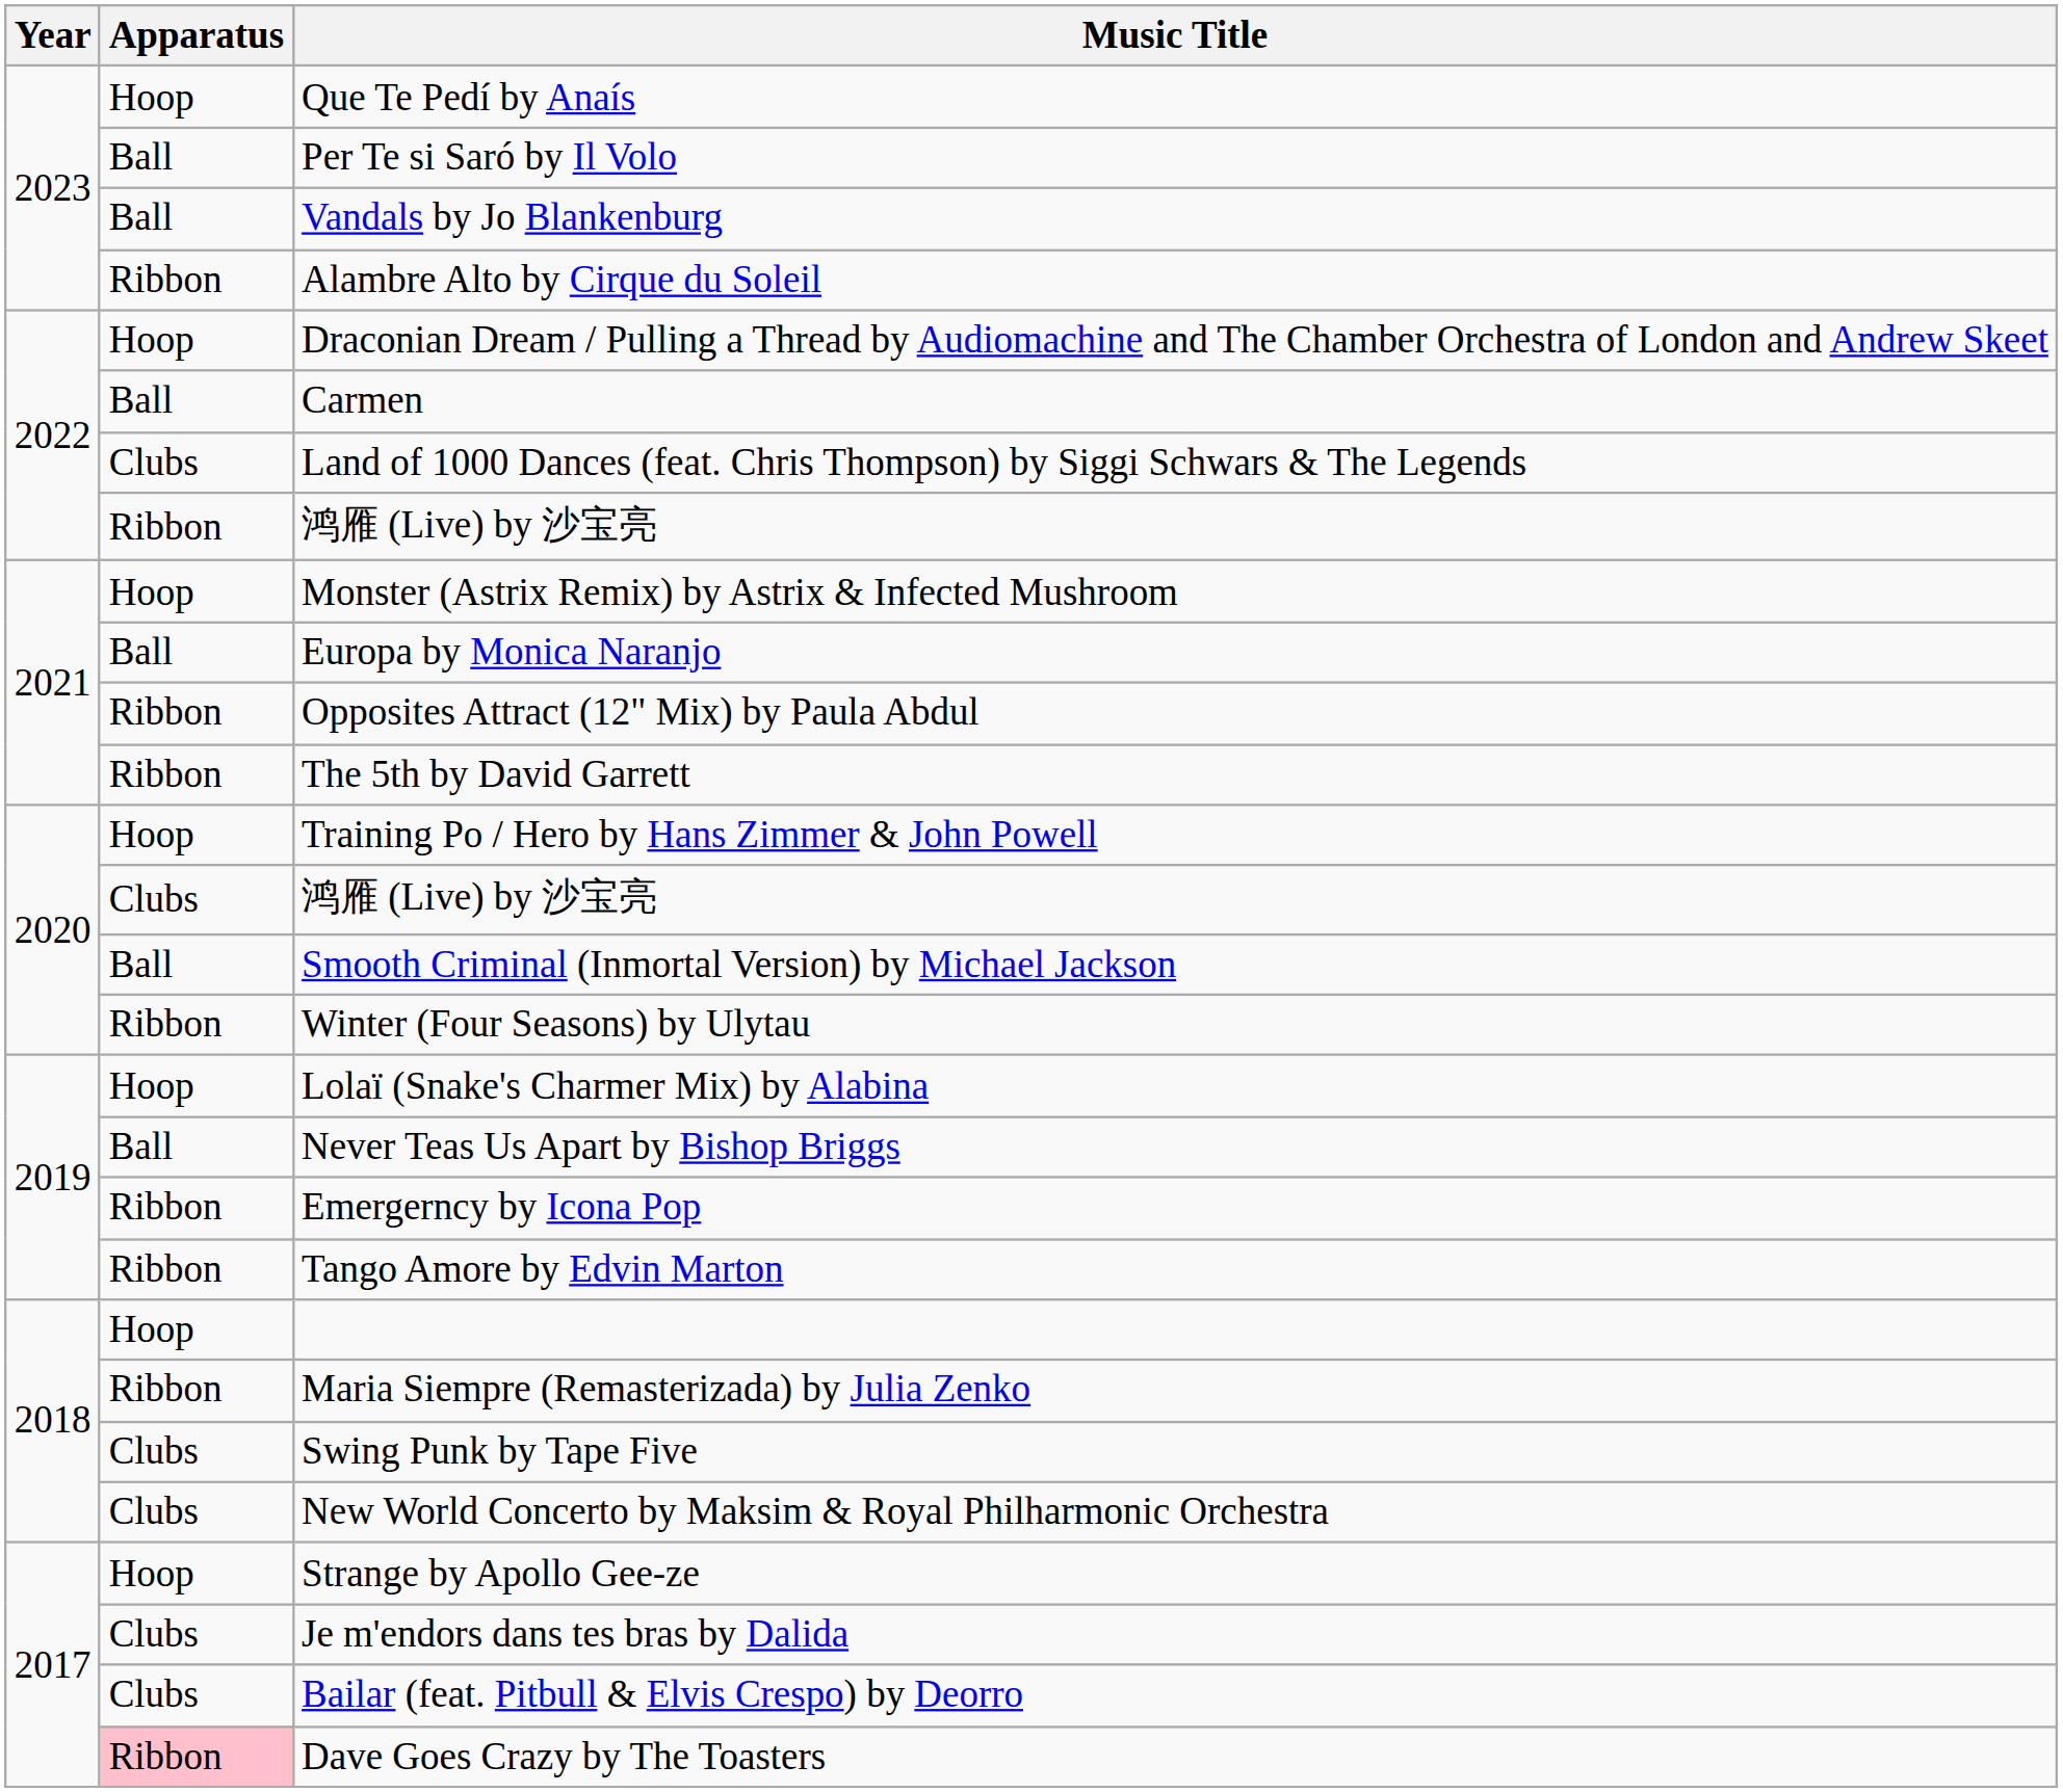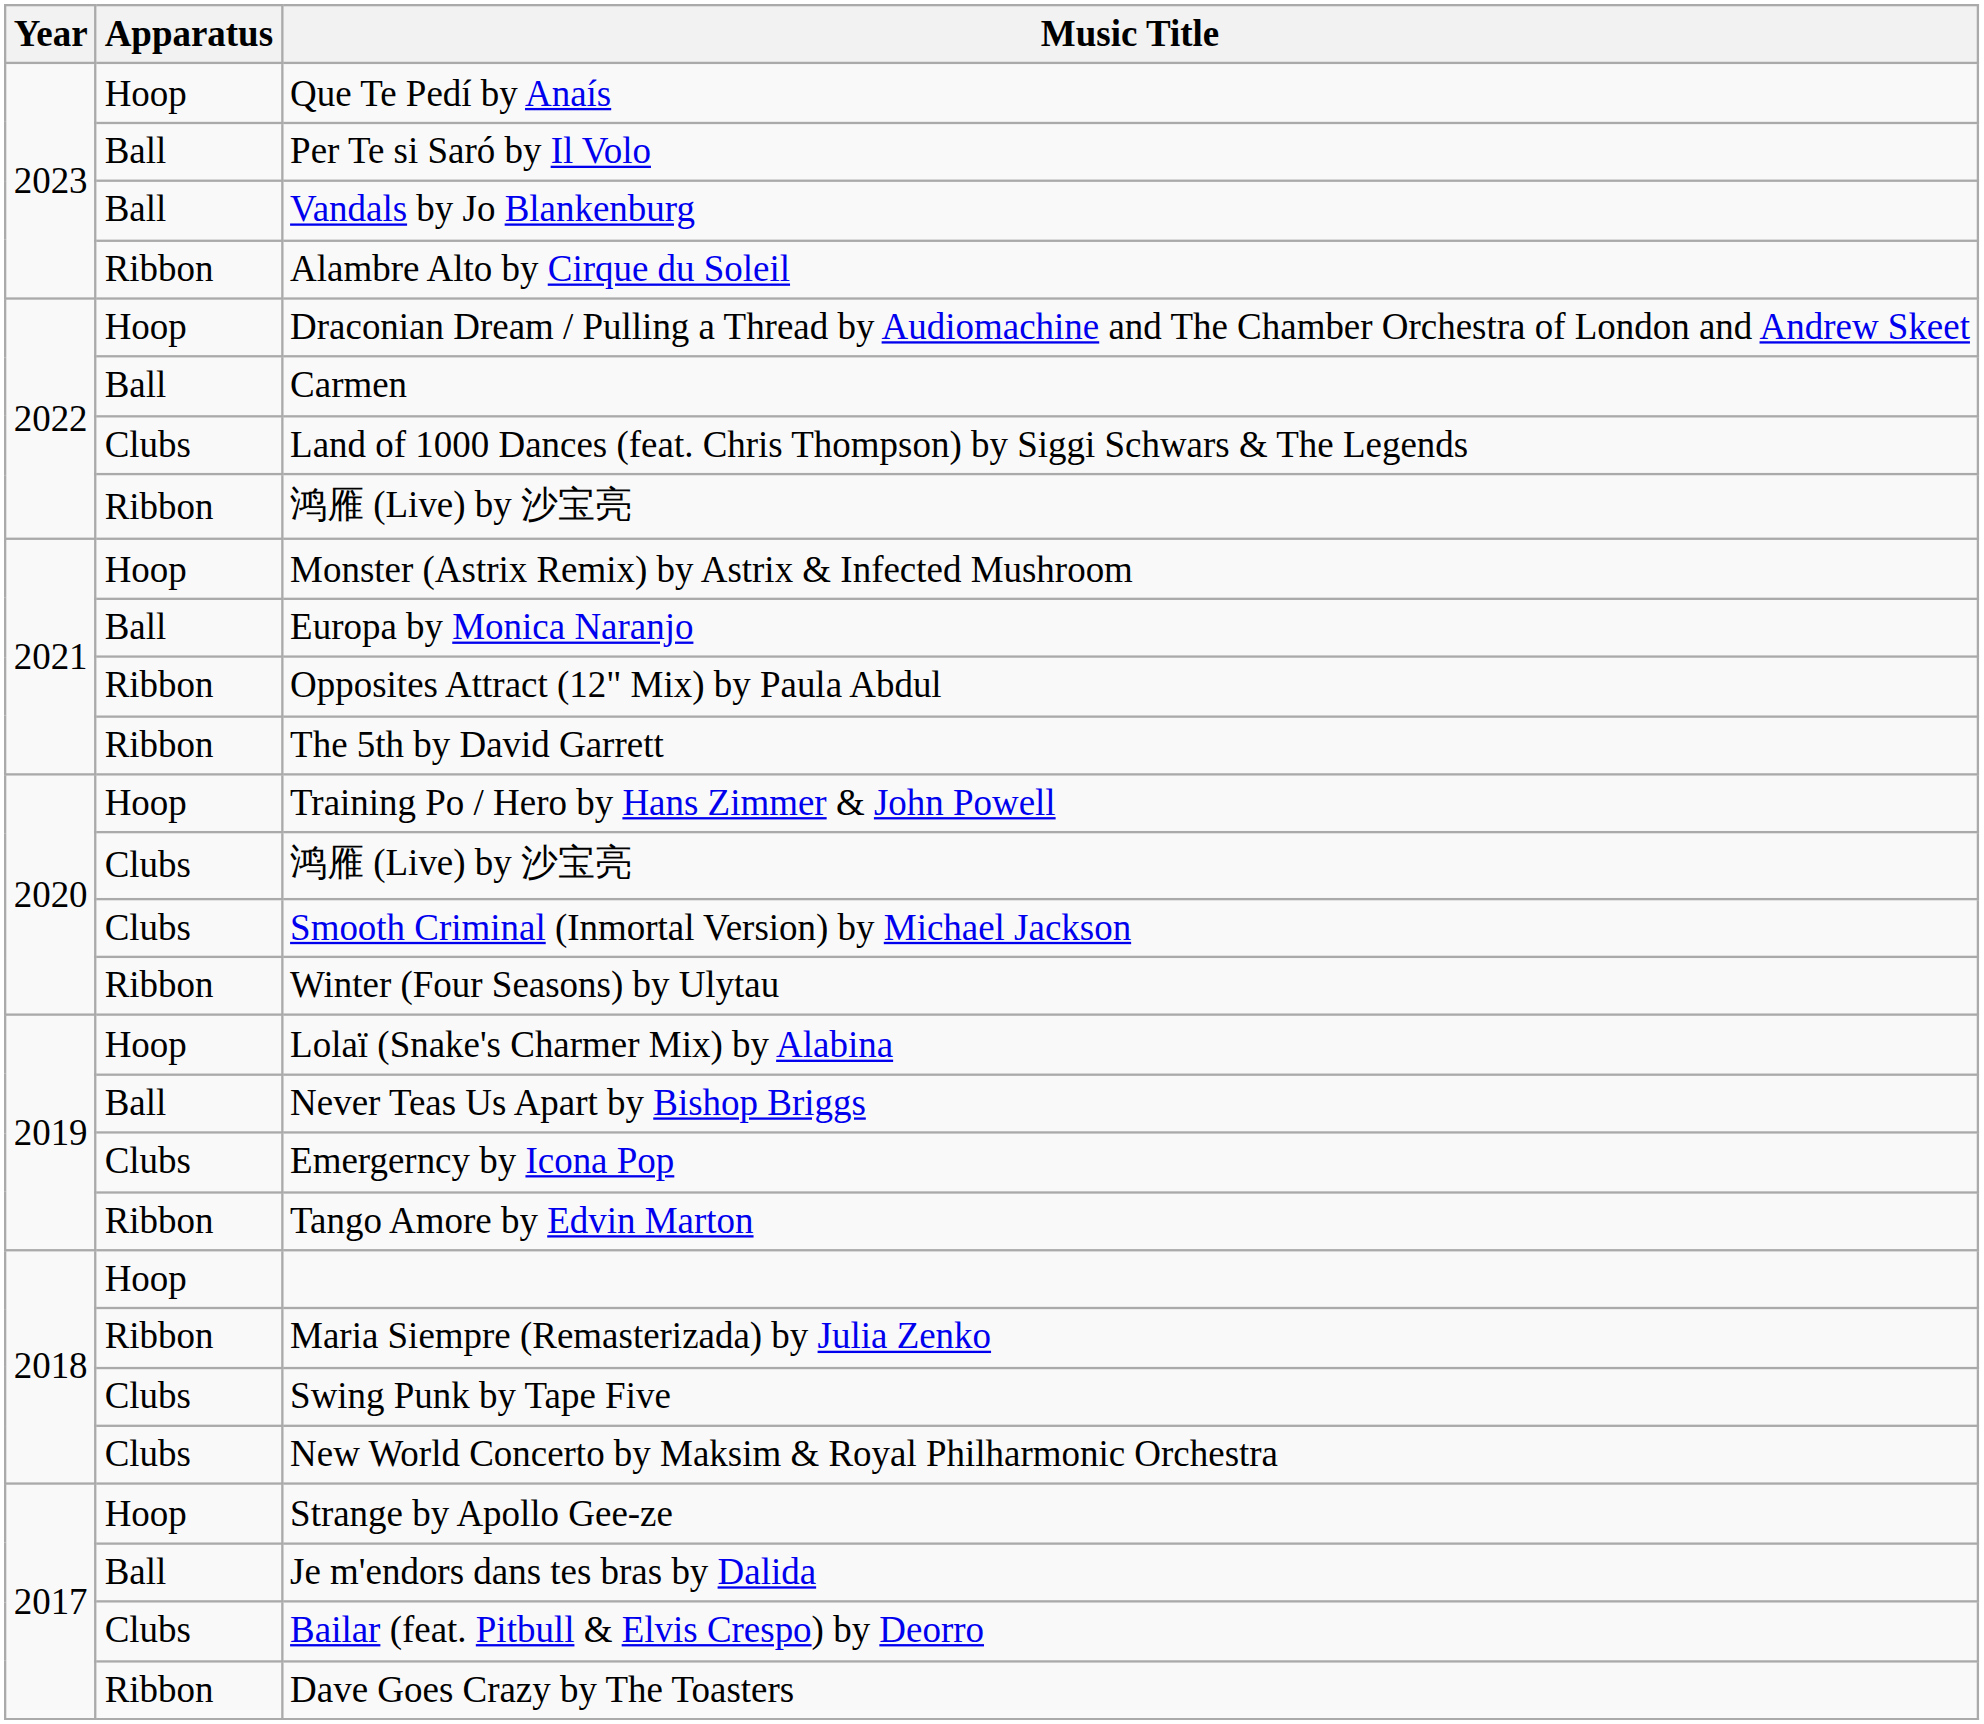 <table class="wikitable">
 <tr>
 <th>Year</th>
 <th>Apparatus</th>
 <th>Music Title</th>
 </tr>
 <tr>
 <td rowspan="4">2023</td>
 <td>Hoop</td>
 <td>Que Te Pedí by <a href='#'>Anaís</a></td>
 </tr>
 <tr>
 <td>Ball</td>
 <td>Per Te si Saró by <a href='#'>Il Volo</a></td>
 </tr>
 <tr>
 <td>Ball</td>
 <td><a href='#'>Vandals</a> by Jo <a href='#'>Blankenburg</a></td>
 </tr>
 <tr>
 <td>Ribbon</td>
 <td>Alambre Alto by <a href='#'>Cirque du Soleil</a></td>
 </tr>
 <tr>
 <td rowspan="4">2022</td>
 <td>Hoop</td>
 <td>Draconian Dream / Pulling a Thread by <a href='#'>Audiomachine</a> and The Chamber Orchestra of London and <a href='#'>Andrew Skeet</a></td>
 </tr>
 <tr>
 <td>Ball</td>
 <td>Carmen</td>
 </tr>
 <tr>
 <td>Clubs</td>
 <td>Land of 1000 Dances (feat. Chris Thompson) by Siggi Schwars & The Legends</td>
 </tr>
 <tr>
 <td>Ribbon</td>
 <td>鸿雁 (Live) by 沙宝亮</td>
 </tr>
 <tr>
 <td rowspan="4">2021</td>
 <td>Hoop</td>
 <td>Monster (Astrix Remix) by Astrix & Infected Mushroom</td>
 </tr>
 <tr>
 <td>Ball</td>
 <td>Europa by <a href='#'>Monica Naranjo</a></td>
 </tr>
 <tr>
 <td>Ribbon</td>
 <td>Opposites Attract (12" Mix) by Paula Abdul</td>
 </tr>
 <tr>
 <td>Ribbon</td>
 <td>The 5th by David Garrett</td>
 </tr>
 <tr>
 <td rowspan="4">2020</td>
 <td>Hoop</td>
 <td>Training Po / Hero by <a href='#'>Hans Zimmer</a> & <a href='#'>John Powell</a></td>
 </tr>
 <tr>
 <td>Clubs</td>
 <td>鸿雁 (Live) by 沙宝亮</td>
 </tr>
 <tr>
-<td>Ball</td>
+<td>Clubs</td>
 <td><a href='#'>Smooth Criminal</a> (Inmortal Version) by <a href='#'>Michael Jackson</a></td>
 </tr>
 <tr>
 <td>Ribbon</td>
 <td>Winter (Four Seasons) by Ulytau</td>
 </tr>
 <tr>
 <td rowspan="4">2019</td>
 <td>Hoop</td>
 <td>Lolaï (Snake's Charmer Mix) by <a href='#'>Alabina</a></td>
 </tr>
 <tr>
 <td>Ball</td>
 <td>Never Teas Us Apart by <a href='#'>Bishop Briggs</a></td>
 </tr>
 <tr>
-<td>Ribbon</td>
+<td>Clubs</td>
 <td>Emergerncy by <a href='#'>Icona Pop</a></td>
 </tr>
 <tr>
 <td>Ribbon</td>
 <td>Tango Amore by <a href='#'>Edvin Marton</a></td>
 </tr>
 <tr>
 <td rowspan="4">2018</td>
 <td>Hoop</td>
 <td></td>
 </tr>
 <tr>
 <td>Ribbon</td>
 <td>Maria Siempre (Remasterizada) by <a href='#'>Julia Zenko</a></td>
 </tr>
 <tr>
 <td>Clubs</td>
 <td>Swing Punk by Tape Five</td>
 </tr>
 <tr>
 <td>Clubs</td>
 <td>New World Concerto by Maksim & Royal Philharmonic Orchestra</td>
 </tr>
 <tr>
 <td rowspan="4">2017</td>
 <td>Hoop</td>
 <td>Strange by Apollo Gee-ze</td>
 </tr>
 <tr>
-<td>Clubs</td>
+<td>Ball</td>
 <td>Je m'endors dans tes bras by <a href='#'>Dalida</a></td>
 </tr>
 <tr>
 <td>Clubs</td>
 <td><a href='#'>Bailar</a> (feat. <a href='#'>Pitbull</a> & <a href='#'>Elvis Crespo</a>) by <a href='#'>Deorro</a></td>
 </tr>
 <tr>
-<td style="background: pink;">Ribbon</td>
+<td>Ribbon</td>
 <td>Dave Goes Crazy by The Toasters</td>
 </tr>
 <tr>
 </tr>
 </table>
